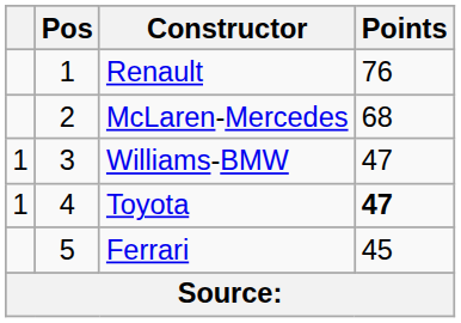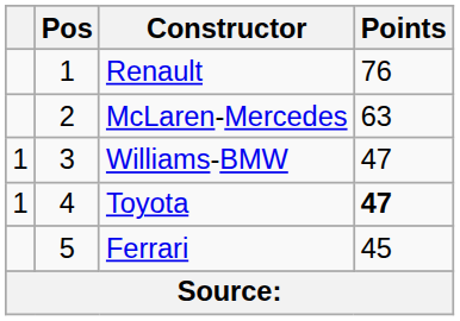 <table class="wikitable" style="font-size: 85%;">
 <tr>
 <th></th>
 <th>Pos</th>
 <th>Constructor</th>
 <th>Points</th>
 </tr>
 <tr>
 <td></td>
 <td align="center">1</td>
 <td> <a href='#'>Renault</a></td>
 <td>76</td>
 </tr>
 <tr>
 <td></td>
 <td align="center">2</td>
 <td> <a href='#'>McLaren</a>-<a href='#'>Mercedes</a></td>
-<td>68</td>
+<td>63</td>
 </tr>
 <tr>
 <td> 1</td>
 <td align="center">3</td>
 <td> <a href='#'>Williams</a>-<a href='#'>BMW</a></td>
 <td>47</td>
 </tr>
 <tr>
 <td> 1</td>
 <td align="center">4</td>
 <td> <a href='#'>Toyota</a></td>
 <td><strong>47</strong></td>
 </tr>
 <tr>
 <td></td>
 <td align="center">5</td>
 <td> <a href='#'>Ferrari</a></td>
 <td>45</td>
 </tr>
 <tr>
 <th colspan=4>Source: </th>
 </tr>
 </table>
